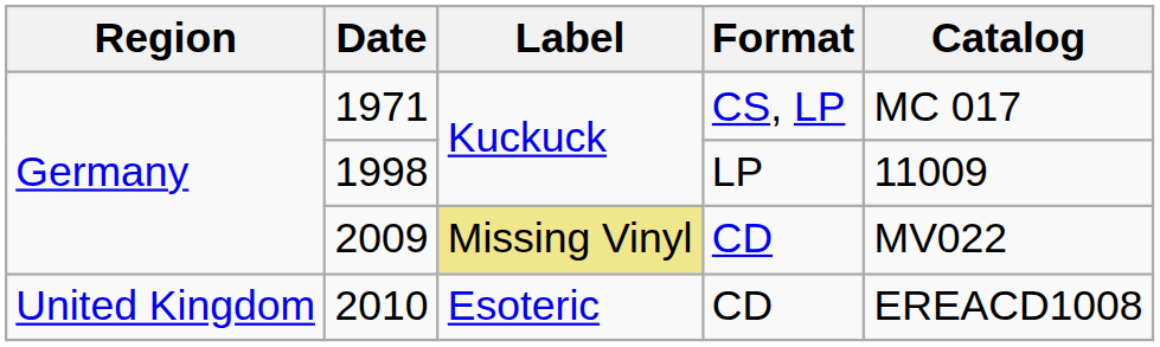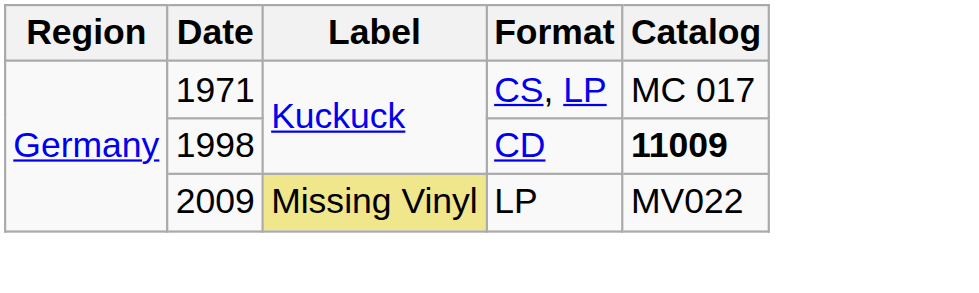 <table class="wikitable">
 <tr>
 <th>Region</th>
 <th>Date</th>
 <th>Label</th>
 <th>Format</th>
 <th>Catalog</th>
 </tr>
 <tr>
 <td rowspan="3"><a href='#'>Germany</a></td>
 <td>1971</td>
 <td rowspan="2"><a href='#'>Kuckuck</a></td>
 <td><a href='#'>CS</a>, <a href='#'>LP</a></td>
 <td>MC 017</td>
 </tr>
 <tr>
 <td>1998</td>
-<td>LP</td>
-<td>11009</td>
+<td><a href='#'>CD</a></td>
+<td><strong>11009</strong></td>
 </tr>
 <tr>
 <td>2009</td>
 <td style="background: khaki;">Missing Vinyl</td>
-<td><a href='#'>CD</a></td>
+<td>LP</td>
 <td>MV022</td>
 </tr>
-<tr>
-<td><a href='#'>United Kingdom</a></td>
-<td>2010</td>
-<td><a href='#'>Esoteric</a></td>
-<td>CD</td>
-<td>EREACD1008</td>
-</tr>
 </table>
